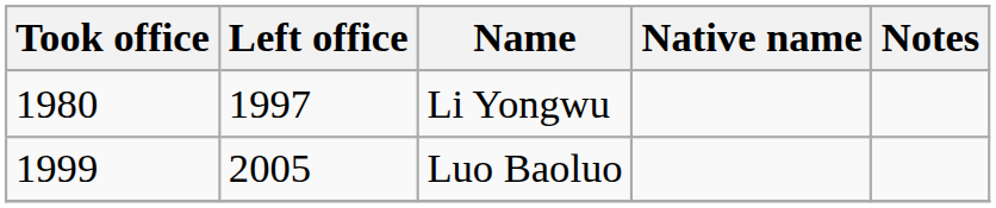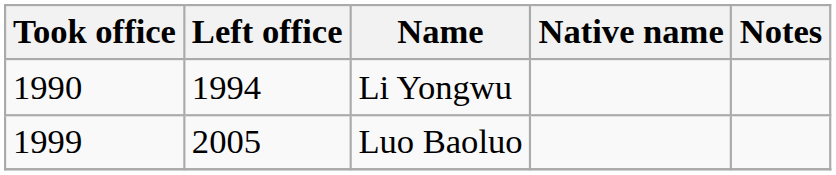 <table class="wikitable">
 <tr>
 <th>Took office</th>
 <th>Left office</th>
 <th>Name</th>
 <th>Native name</th>
 <th>Notes</th>
 </tr>
 <tr>
-<td>1980</td>
-<td>1997</td>
+<td>1990</td>
+<td>1994</td>
 <td>Li Yongwu</td>
 <td></td>
 <td></td>
 </tr>
 <tr>
 <td>1999</td>
 <td>2005</td>
 <td>Luo Baoluo</td>
 <td></td>
 <td></td>
 </tr>
 <tr>
 </tr>
 </table>
